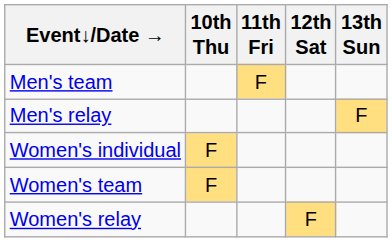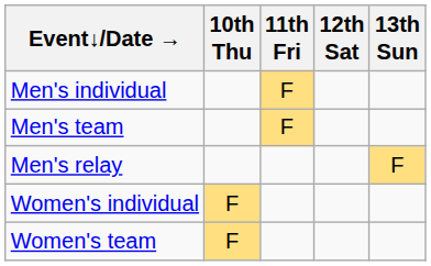 <table class="wikitable" style="margin:0.5em auto; font-size:90%; line-height:1.25em; text-align:center">
 <tr>
 <th>Event↓/Date →</th>
 <th>10th<br>Thu</th>
 <th>11th<br>Fri</th>
 <th>12th<br>Sat</th>
 <th>13th<br>Sun</th>
+</tr>
+<tr>
+<td align="left"><a href='#'>Men's individual</a></td>
+<td></td>
+<td bgcolor="#FFDF80">F</td>
+<td></td>
+<td></td>
 </tr>
 <tr>
 <td align="left"><a href='#'>Men's team</a></td>
 <td></td>
 <td bgcolor="#FFDF80">F</td>
 <td></td>
 <td></td>
 </tr>
 <tr>
 <td align="left"><a href='#'>Men's relay</a></td>
 <td></td>
 <td></td>
 <td></td>
 <td bgcolor="#FFDF80">F</td>
 </tr>
 <tr>
 <td align="left"><a href='#'>Women's individual</a></td>
 <td bgcolor="#FFDF80">F</td>
 <td></td>
 <td></td>
 <td></td>
 </tr>
 <tr>
 <td align="left"><a href='#'>Women's team</a></td>
 <td bgcolor="#FFDF80">F</td>
 <td></td>
 <td></td>
 <td></td>
 </tr>
-<tr>
-<td align="left"><a href='#'>Women's relay</a></td>
-<td></td>
-<td></td>
-<td bgcolor="#FFDF80">F</td>
-<td></td>
-</tr>
 </table>
